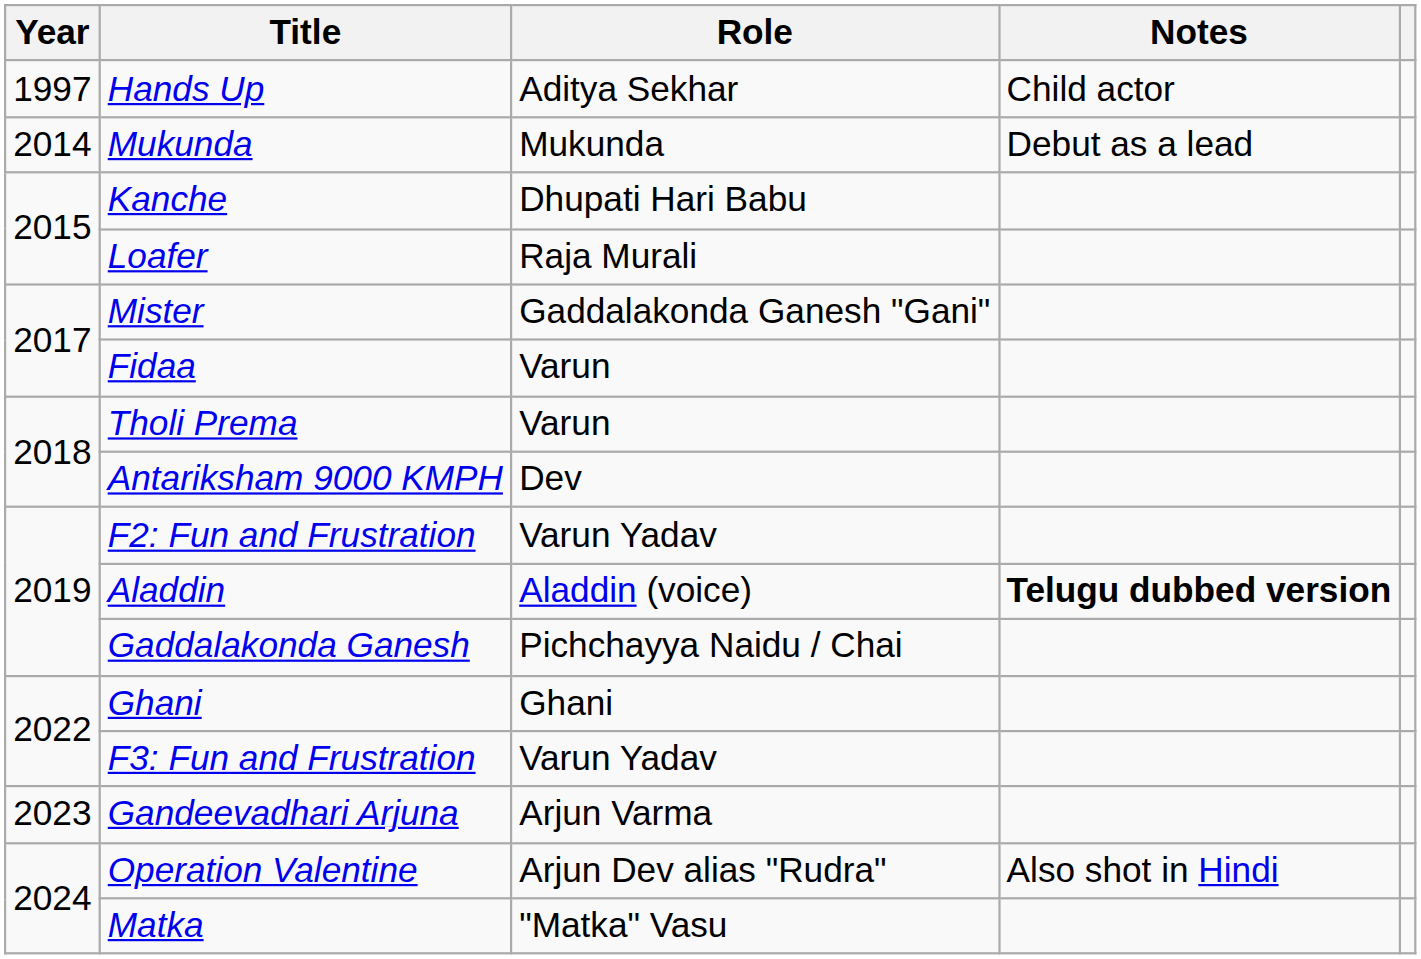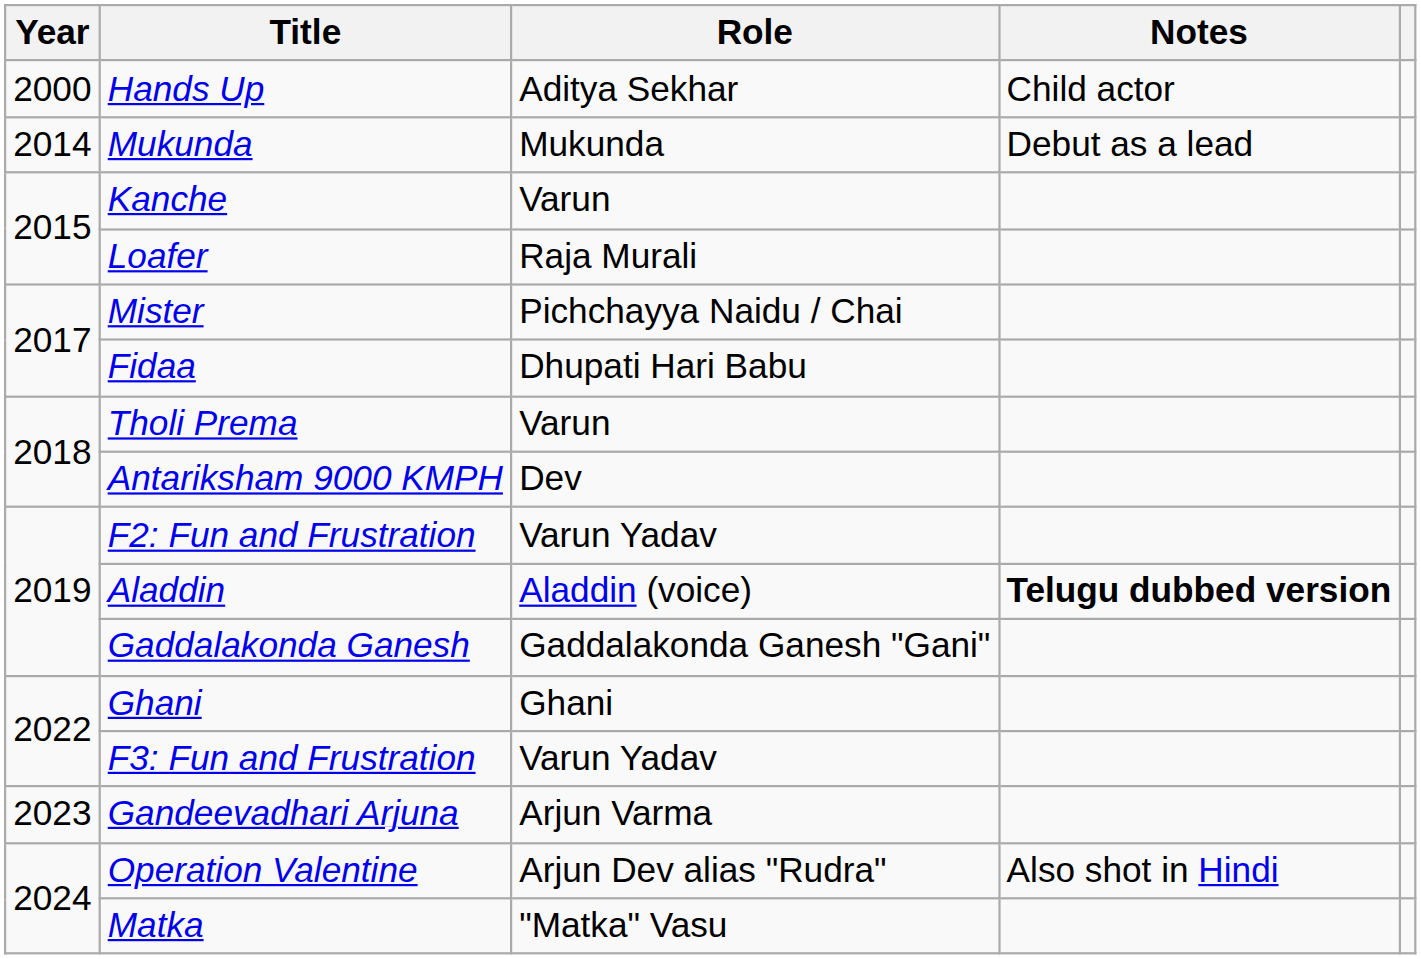 <table class="wikitable sortable">
 <tr>
 <th>Year</th>
 <th>Title</th>
 <th>Role</th>
 <th>Notes</th>
 <th></th>
 </tr>
 <tr>
-<td>1997</td>
+<td>2000</td>
 <td><em><a href='#'>Hands Up</a></em></td>
 <td>Aditya Sekhar</td>
 <td>Child actor</td>
 <td></td>
 </tr>
 <tr>
 <td>2014</td>
 <td><em><a href='#'>Mukunda</a></em></td>
 <td>Mukunda</td>
 <td>Debut as a lead</td>
 <td></td>
 </tr>
 <tr>
 <td rowspan="2">2015</td>
 <td><em><a href='#'>Kanche</a></em></td>
-<td>Dhupati Hari Babu</td>
+<td>Varun</td>
 <td></td>
 <td></td>
 </tr>
 <tr>
 <td><em><a href='#'>Loafer</a></em></td>
 <td>Raja Murali</td>
 <td></td>
 <td></td>
 </tr>
 <tr>
 <td rowspan="2">2017</td>
 <td><em><a href='#'>Mister</a></em></td>
-<td>Gaddalakonda Ganesh "Gani"</td>
+<td>Pichchayya Naidu / Chai</td>
 <td></td>
 <td></td>
 </tr>
 <tr>
 <td><em><a href='#'>Fidaa</a></em></td>
-<td>Varun</td>
+<td>Dhupati Hari Babu</td>
 <td></td>
 <td></td>
 </tr>
 <tr>
 <td rowspan="2">2018</td>
 <td><em><a href='#'>Tholi Prema</a></em></td>
 <td>Varun</td>
 <td></td>
 <td></td>
 </tr>
 <tr>
 <td><em><a href='#'>Antariksham 9000 KMPH</a></em></td>
 <td>Dev</td>
 <td></td>
 <td></td>
 </tr>
 <tr>
 <td rowspan="3">2019</td>
 <td><em><a href='#'>F2: Fun and Frustration</a></em></td>
 <td>Varun Yadav</td>
 <td></td>
 <td></td>
 </tr>
 <tr>
 <td><em><a href='#'>Aladdin</a></em></td>
 <td><a href='#'>Aladdin</a> (voice)</td>
 <td><strong>Telugu dubbed version</strong></td>
 <td></td>
 </tr>
 <tr>
 <td><em><a href='#'>Gaddalakonda Ganesh</a></em></td>
-<td>Pichchayya Naidu / Chai</td>
+<td>Gaddalakonda Ganesh "Gani"</td>
 <td></td>
 <td></td>
 </tr>
 <tr>
 <td rowspan="2">2022</td>
 <td><a href='#'><em>Ghani</em></a></td>
 <td>Ghani</td>
 <td></td>
 <td></td>
 </tr>
 <tr>
 <td><a href='#'><em>F3: Fun and Frustration</em></a></td>
 <td>Varun Yadav</td>
 <td></td>
 <td></td>
 </tr>
 <tr>
 <td>2023</td>
 <td><em><a href='#'>Gandeevadhari Arjuna</a></em></td>
 <td>Arjun Varma</td>
 <td></td>
 <td></td>
 </tr>
 <tr>
 <td rowspan="2">2024</td>
 <td><em><a href='#'>Operation Valentine</a></em></td>
 <td>Arjun Dev alias "Rudra"</td>
 <td>Also shot in <a href='#'>Hindi</a></td>
 <td></td>
 </tr>
 <tr>
 <td><em><a href='#'>Matka</a></em></td>
 <td>"Matka" Vasu</td>
 <td></td>
 <td></td>
 </tr>
 </table>
